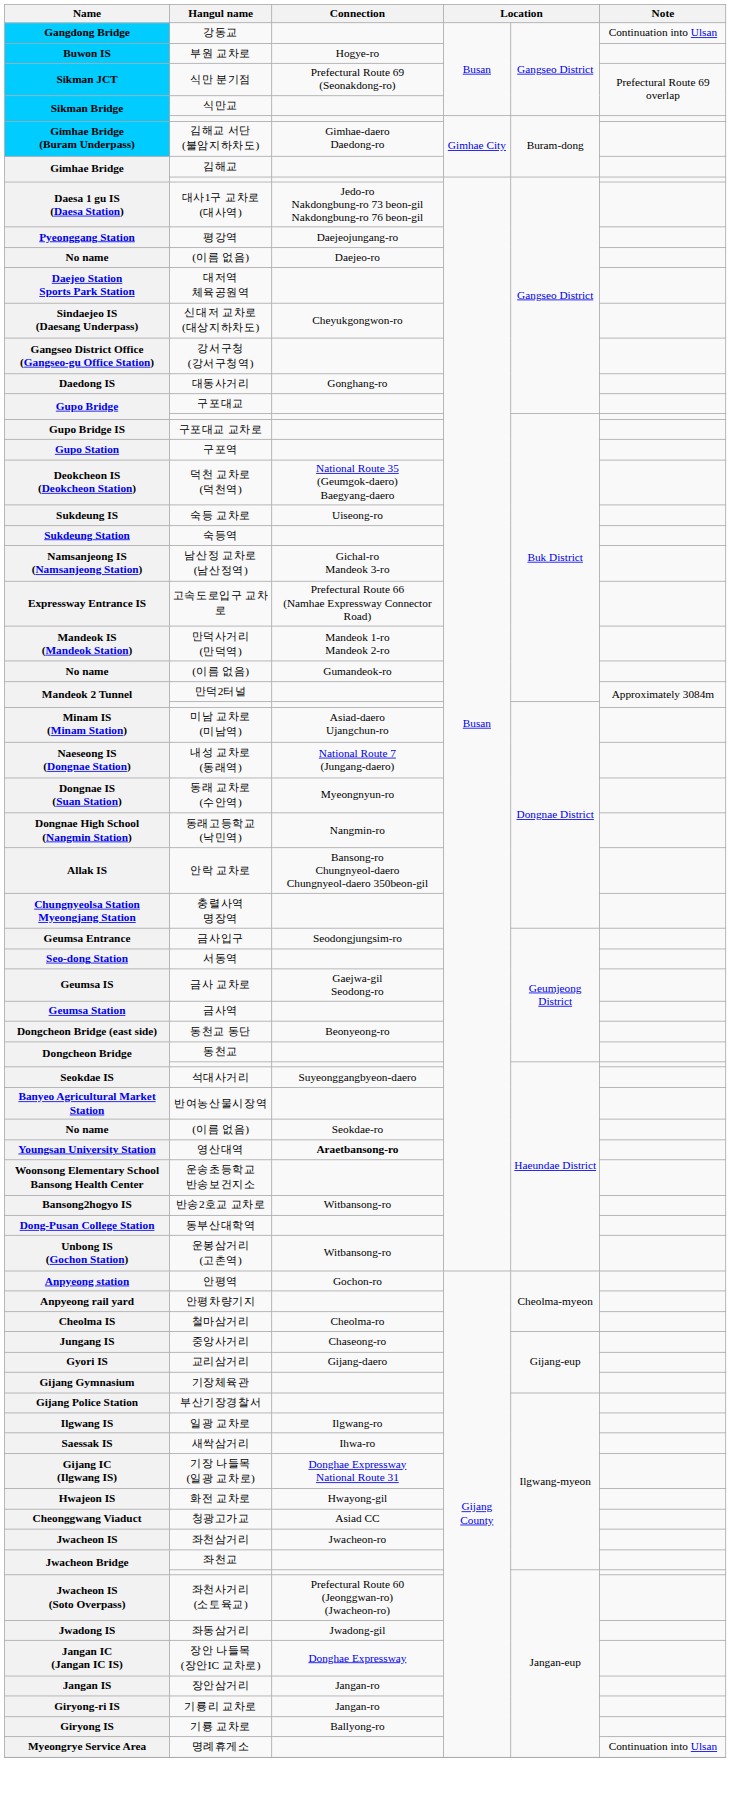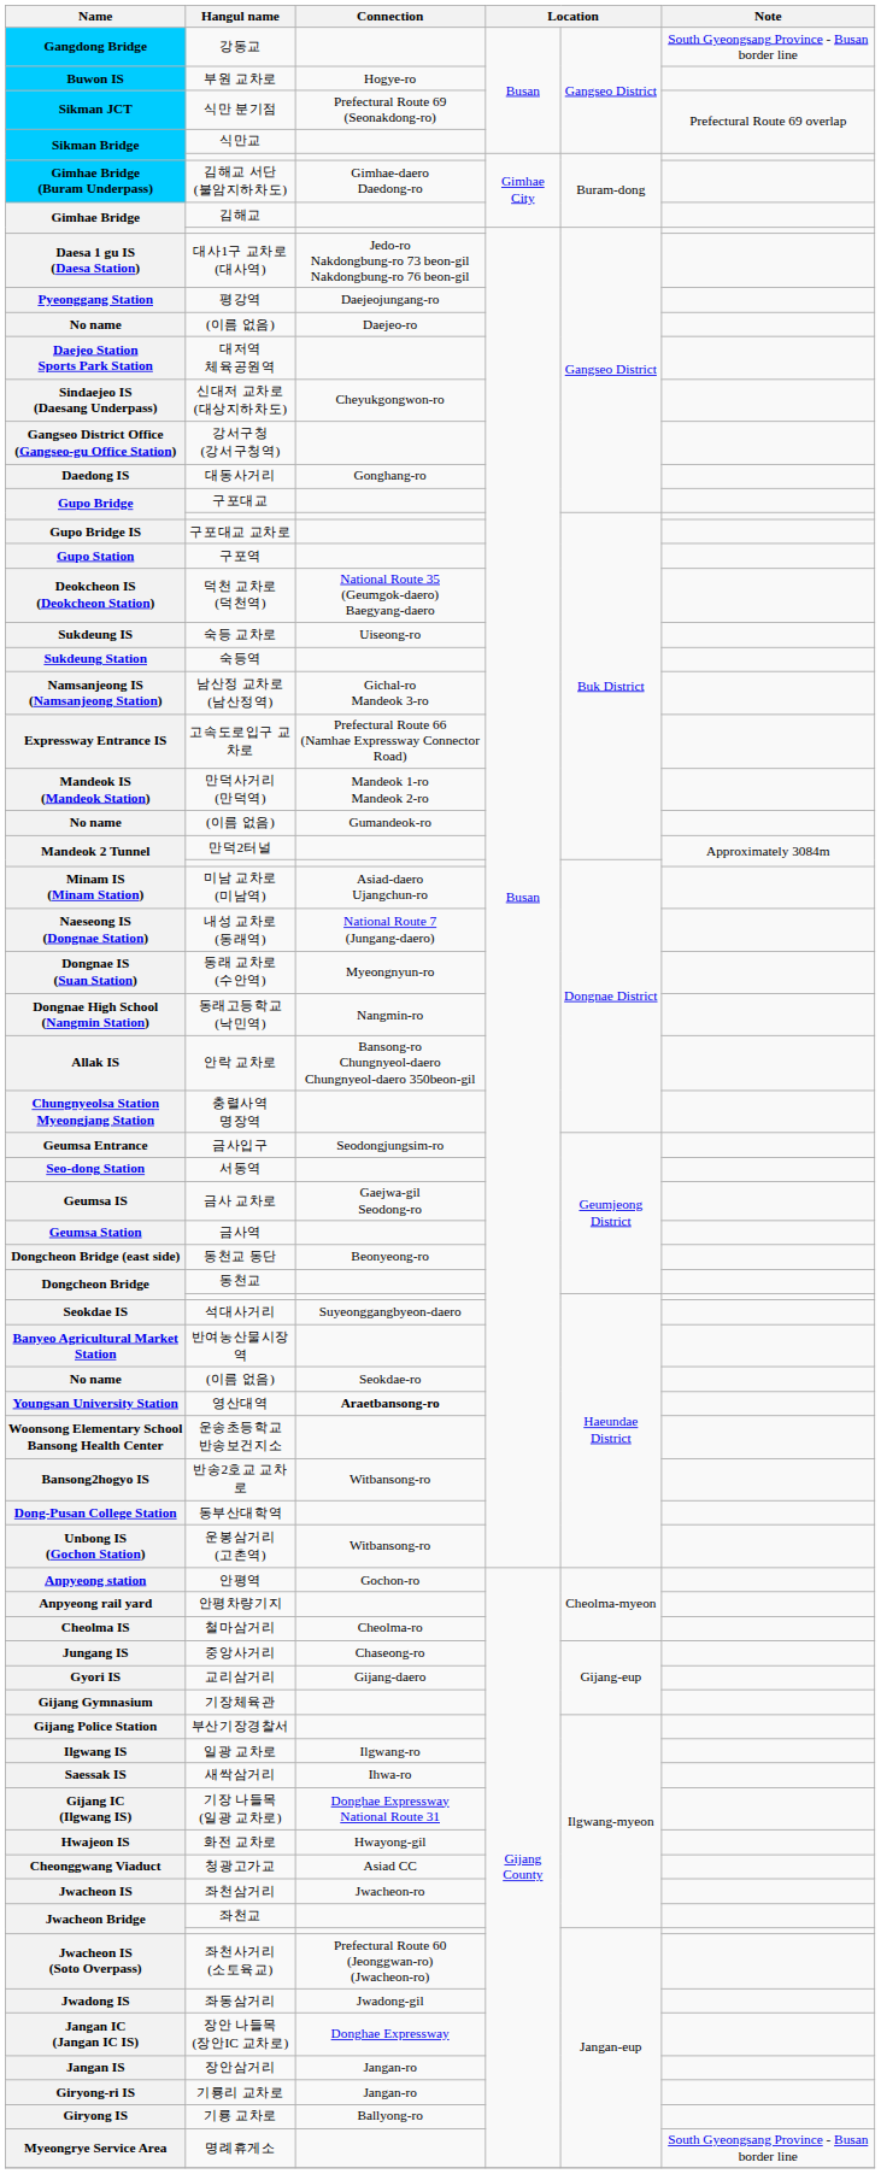 <table class="wikitable" style="font-size: 85%; text-align: center;">
 <tr>
 <th>Name </th>
 <th>Hangul name</th>
 <th>Connection</th>
 <th colspan="2">Location</th>
 <th>Note</th>
 </tr>
 <tr>
 <th style="background-color: #00CCFF;">Gangdong Bridge</th>
 <td>강동교</td>
 <td></td>
 <td rowspan=4><a href='#'>Busan</a></td>
 <td rowspan=4><a href='#'>Gangseo District</a></td>
-<td>Continuation into <a href='#'>Ulsan</a></td>
+<td><a href='#'>South Gyeongsang Province</a> - <a href='#'>Busan</a> border line</td>
 </tr>
 <tr>
 <th style="background-color: #00CCFF;">Buwon IS</th>
 <td>부원 교차로</td>
 <td>Hogye-ro</td>
 <td></td>
 </tr>
 <tr>
 <th style="background-color: #00CCFF;">Sikman JCT</th>
 <td>식만 분기점</td>
 <td>Prefectural Route 69<br>(Seonakdong-ro)</td>
 <td rowspan=2>Prefectural Route 69 overlap</td>
 </tr>
 <tr>
 <th rowspan=2 style="background-color: #00CCFF;">Sikman Bridge</th>
 <td>식만교</td>
 <td></td>
 </tr>
 <tr>
 <td></td>
 <td></td>
 <td rowspan=3><a href='#'>Gimhae City</a></td>
 <td rowspan=3>Buram-dong</td>
 <td></td>
 </tr>
 <tr>
 <th style="background-color: #00CCFF;">Gimhae Bridge<br>(Buram Underpass)</th>
 <td>김해교 서단<br>(불암지하차도)</td>
 <td>Gimhae-daero<br>Daedong-ro</td>
 <td></td>
 </tr>
 <tr>
 <th rowspan=2>Gimhae Bridge</th>
 <td>김해교</td>
 <td></td>
 <td></td>
 </tr>
 <tr>
 <td></td>
 <td></td>
 <td rowspan=42><a href='#'>Busan</a></td>
 <td rowspan=9><a href='#'>Gangseo District</a></td>
 <td></td>
 </tr>
 <tr>
 <th>Daesa 1 gu IS<br>(<a href='#'>Daesa Station</a>)</th>
 <td>대사1구 교차로<br>(대사역)</td>
 <td>Jedo-ro<br>Nakdongbung-ro 73 beon-gil<br>Nakdongbung-ro 76 beon-gil</td>
 <td></td>
 </tr>
 <tr>
 <th><a href='#'>Pyeonggang Station</a></th>
 <td>평강역</td>
 <td>Daejeojungang-ro</td>
 <td></td>
 </tr>
 <tr>
 <th>No name</th>
 <td>(이름 없음)</td>
 <td>Daejeo-ro</td>
 <td></td>
 </tr>
 <tr>
 <th><a href='#'>Daejeo Station</a><br><a href='#'>Sports Park Station</a></th>
 <td>대저역<br>체육공원역</td>
 <td></td>
 <td></td>
 </tr>
 <tr>
 <th>Sindaejeo IS<br>(Daesang Underpass)</th>
 <td>신대저 교차로<br>(대상지하차도)</td>
 <td>Cheyukgongwon-ro</td>
 <td></td>
 </tr>
 <tr>
 <th>Gangseo District Office<br>(<a href='#'>Gangseo-gu Office Station</a>)</th>
 <td>강서구청<br>(강서구청역)</td>
 <td></td>
 <td></td>
 </tr>
 <tr>
 <th>Daedong IS</th>
 <td>대동사거리</td>
 <td>Gonghang-ro</td>
 <td></td>
 </tr>
 <tr>
 <th rowspan=2><a href='#'>Gupo Bridge</a></th>
 <td>구포대교</td>
 <td></td>
 <td></td>
 </tr>
 <tr>
 <td></td>
 <td></td>
 <td rowspan=11><a href='#'>Buk District</a></td>
 <td></td>
 </tr>
 <tr>
 <th>Gupo Bridge IS</th>
 <td>구포대교 교차로</td>
 <td></td>
 <td></td>
 </tr>
 <tr>
 <th><a href='#'>Gupo Station</a></th>
 <td>구포역</td>
 <td></td>
 <td></td>
 </tr>
 <tr>
 <th>Deokcheon IS<br>(<a href='#'>Deokcheon Station</a>)</th>
 <td>덕천 교차로<br>(덕천역)</td>
 <td><a href='#'>National Route 35</a><br>(Geumgok-daero)<br>Baegyang-daero</td>
 <td></td>
 </tr>
 <tr>
 <th>Sukdeung IS</th>
 <td>숙등 교차로</td>
 <td>Uiseong-ro</td>
 <td></td>
 </tr>
 <tr>
 <th><a href='#'>Sukdeung Station</a></th>
 <td>숙등역</td>
 <td></td>
 <td></td>
 </tr>
 <tr>
 <th>Namsanjeong IS<br>(<a href='#'>Namsanjeong Station</a>)</th>
 <td>남산정 교차로<br>(남산정역)</td>
 <td>Gichal-ro<br>Mandeok 3-ro</td>
 <td></td>
 </tr>
 <tr>
 <th>Expressway Entrance IS</th>
 <td>고속도로입구 교차로</td>
 <td>Prefectural Route 66<br>(Namhae Expressway Connector Road)</td>
 <td></td>
 </tr>
 <tr>
 <th>Mandeok IS<br>(<a href='#'>Mandeok Station</a>)</th>
 <td>만덕사거리<br>(만덕역)</td>
 <td>Mandeok 1-ro<br>Mandeok 2-ro</td>
 <td></td>
 </tr>
 <tr>
 <th>No name</th>
 <td>(이름 없음)</td>
 <td>Gumandeok-ro</td>
 <td></td>
 </tr>
 <tr>
 <th rowspan=2>Mandeok 2 Tunnel</th>
 <td>만덕2터널</td>
 <td></td>
 <td rowspan=2>Approximately 3084m</td>
 </tr>
 <tr>
 <td></td>
 <td></td>
 <td rowspan=7><a href='#'>Dongnae District</a></td>
 </tr>
 <tr>
 <th>Minam IS<br>(<a href='#'>Minam Station</a>)</th>
 <td>미남 교차로<br>(미남역)</td>
 <td>Asiad-daero<br>Ujangchun-ro</td>
 <td></td>
 </tr>
 <tr>
 <th>Naeseong IS<br>(<a href='#'>Dongnae Station</a>)</th>
 <td>내성 교차로<br>(동래역)</td>
 <td><a href='#'>National Route 7</a><br>(Jungang-daero)</td>
 <td></td>
 </tr>
 <tr>
 <th>Dongnae IS<br>(<a href='#'>Suan Station</a>)</th>
 <td>동래 교차로<br>(수안역)</td>
 <td>Myeongnyun-ro</td>
 <td></td>
 </tr>
 <tr>
 <th>Dongnae High School<br>(<a href='#'>Nangmin Station</a>)</th>
 <td>동래고등학교<br>(낙민역)</td>
 <td>Nangmin-ro</td>
 <td></td>
 </tr>
 <tr>
 <th>Allak IS</th>
 <td>안락 교차로</td>
 <td>Bansong-ro<br>Chungnyeol-daero<br>Chungnyeol-daero 350beon-gil</td>
 <td></td>
 </tr>
 <tr>
 <th><a href='#'>Chungnyeolsa Station</a><br><a href='#'>Myeongjang Station</a></th>
 <td>충렬사역<br>명장역</td>
 <td></td>
 <td></td>
 </tr>
 <tr>
 <th>Geumsa Entrance</th>
 <td>금사입구</td>
 <td>Seodongjungsim-ro</td>
 <td rowspan=6><a href='#'>Geumjeong District</a></td>
 <td></td>
 </tr>
 <tr>
 <th><a href='#'>Seo-dong Station</a></th>
 <td>서동역</td>
 <td></td>
 <td></td>
 </tr>
 <tr>
 <th>Geumsa IS</th>
 <td>금사 교차로</td>
 <td>Gaejwa-gil<br>Seodong-ro</td>
 <td></td>
 </tr>
 <tr>
 <th><a href='#'>Geumsa Station</a></th>
 <td>금사역</td>
 <td></td>
 <td></td>
 </tr>
 <tr>
 <th>Dongcheon Bridge (east side)</th>
 <td>동천교 동단</td>
 <td>Beonyeong-ro</td>
 <td></td>
 </tr>
 <tr>
 <th rowspan=2>Dongcheon Bridge</th>
 <td>동천교</td>
 <td></td>
 <td></td>
 </tr>
 <tr>
 <td></td>
 <td></td>
 <td rowspan=9><a href='#'>Haeundae District</a></td>
 <td></td>
 </tr>
 <tr>
 <th>Seokdae IS</th>
 <td>석대사거리</td>
 <td>Suyeonggangbyeon-daero</td>
 <td></td>
 </tr>
 <tr>
 <th><a href='#'>Banyeo Agricultural Market Station</a></th>
 <td>반여농산물시장역</td>
 <td></td>
 <td></td>
 </tr>
 <tr>
 <th>No name</th>
 <td>(이름 없음)</td>
 <td>Seokdae-ro</td>
 <td></td>
 </tr>
 <tr>
 <th><a href='#'>Youngsan University Station</a></th>
 <td>영산대역</td>
 <td><strong>Araetbansong-ro</strong></td>
 <td></td>
 </tr>
 <tr>
 <th>Woonsong Elementary School<br>Bansong Health Center</th>
 <td>운송초등학교<br>반송보건지소</td>
 <td></td>
 <td></td>
 </tr>
 <tr>
 <th>Bansong2hogyo IS</th>
 <td>반송2호교 교차로</td>
 <td>Witbansong-ro</td>
 <td></td>
 </tr>
 <tr>
 <th><a href='#'>Dong-Pusan College Station</a></th>
 <td>동부산대학역</td>
 <td></td>
 <td></td>
 </tr>
 <tr>
 <th>Unbong IS<br>(<a href='#'>Gochon Station</a>)</th>
 <td>운봉삼거리<br>(고촌역)</td>
 <td>Witbansong-ro</td>
 <td></td>
 </tr>
 <tr>
 <th><a href='#'>Anpyeong station</a></th>
 <td>안평역</td>
 <td>Gochon-ro</td>
 <td rowspan=22><a href='#'>Gijang County</a></td>
 <td rowspan=3>Cheolma-myeon</td>
 <td></td>
 </tr>
 <tr>
 <th>Anpyeong rail yard</th>
 <td>안평차량기지</td>
 <td></td>
 <td></td>
 </tr>
 <tr>
 <th>Cheolma IS</th>
 <td>철마삼거리</td>
 <td>Cheolma-ro</td>
 <td></td>
 </tr>
 <tr>
 <th>Jungang IS</th>
 <td>중앙사거리</td>
 <td>Chaseong-ro</td>
 <td rowspan=3>Gijang-eup</td>
 <td></td>
 </tr>
 <tr>
 <th>Gyori IS</th>
 <td>교리삼거리</td>
 <td>Gijang-daero</td>
 <td></td>
 </tr>
 <tr>
 <th>Gijang Gymnasium</th>
 <td>기장체육관</td>
 <td></td>
 <td></td>
 </tr>
 <tr>
 <th>Gijang Police Station</th>
 <td>부산기장경찰서</td>
 <td></td>
 <td rowspan=8>Ilgwang-myeon</td>
 <td></td>
 </tr>
 <tr>
 <th>Ilgwang IS</th>
 <td>일광 교차로</td>
 <td>Ilgwang-ro</td>
 <td></td>
 </tr>
 <tr>
 <th>Saessak IS</th>
 <td>새싹삼거리</td>
 <td>Ihwa-ro</td>
 <td></td>
 </tr>
 <tr>
 <th>Gijang IC<br>(Ilgwang IS)</th>
 <td>기장 나들목<br>(일광 교차로)</td>
 <td><a href='#'>Donghae Expressway</a><br><a href='#'>National Route 31</a></td>
 <td></td>
 </tr>
 <tr>
 <th>Hwajeon IS</th>
 <td>화전 교차로</td>
 <td>Hwayong-gil</td>
 <td></td>
 </tr>
 <tr>
 <th>Cheonggwang Viaduct</th>
 <td>청광고가교</td>
 <td>Asiad CC</td>
 <td></td>
 </tr>
 <tr>
 <th>Jwacheon IS</th>
 <td>좌천삼거리</td>
 <td>Jwacheon-ro</td>
 <td></td>
 </tr>
 <tr>
 <th rowspan=2>Jwacheon Bridge</th>
 <td>좌천교</td>
 <td></td>
 <td></td>
 </tr>
 <tr>
 <td></td>
 <td></td>
 <td rowspan=8>Jangan-eup</td>
 <td></td>
 </tr>
 <tr>
 <th>Jwacheon IS<br>(Soto Overpass)</th>
 <td>좌천사거리<br>(소토육교)</td>
 <td>Prefectural Route 60<br>(Jeonggwan-ro)<br>(Jwacheon-ro)</td>
 <td></td>
 </tr>
 <tr>
 <th>Jwadong IS</th>
 <td>좌동삼거리</td>
 <td>Jwadong-gil</td>
 <td></td>
 </tr>
 <tr>
 <th>Jangan IC<br>(Jangan IC IS)</th>
 <td>장안 나들목<br>(장안IC 교차로)</td>
 <td><a href='#'>Donghae Expressway</a></td>
 <td></td>
 </tr>
 <tr>
 <th>Jangan IS</th>
 <td>장안삼거리</td>
 <td>Jangan-ro</td>
 <td></td>
 </tr>
 <tr>
 <th>Giryong-ri IS</th>
 <td>기룡리 교차로</td>
 <td>Jangan-ro</td>
 <td></td>
 </tr>
 <tr>
 <th>Giryong IS</th>
 <td>기룡 교차로</td>
 <td>Ballyong-ro</td>
 <td></td>
 </tr>
 <tr>
 <th>Myeongrye Service Area</th>
 <td>명례휴게소</td>
 <td></td>
-<td>Continuation into <a href='#'>Ulsan</a></td>
+<td><a href='#'>South Gyeongsang Province</a> - <a href='#'>Busan</a> border line</td>
 </tr>
 <tr>
 </tr>
 </table>
